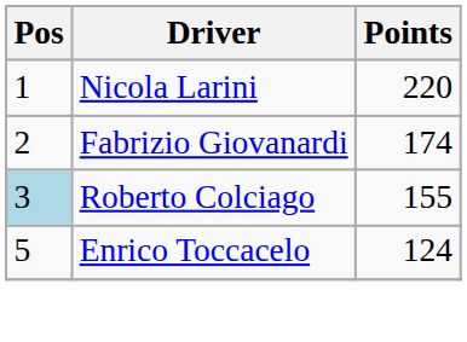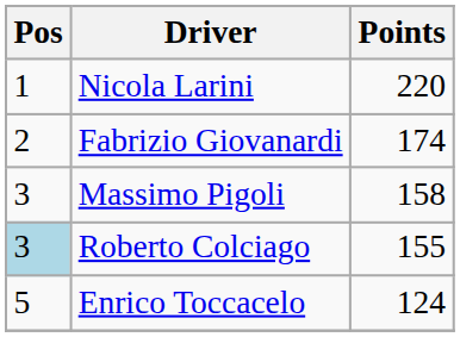 <table class="wikitable" style="font-size: 85%;">
 <tr>
 <th>Pos</th>
 <th>Driver</th>
 <th>Points</th>
 </tr>
 <tr>
 <td>1</td>
 <td> <a href='#'>Nicola Larini</a></td>
 <td style="text-align:right">220</td>
 </tr>
 <tr>
 <td>2</td>
 <td> <a href='#'>Fabrizio Giovanardi</a></td>
 <td style="text-align:right">174</td>
 </tr>
 <tr>
+<td>3</td>
+<td> <a href='#'>Massimo Pigoli</a></td>
+<td style="text-align:right">158</td>
+</tr>
+<tr>
 <td style="background: lightblue;">3</td>
 <td> <a href='#'>Roberto Colciago</a></td>
 <td style="text-align:right">155</td>
 </tr>
 <tr>
 <td>5</td>
 <td> <a href='#'>Enrico Toccacelo</a></td>
 <td style="text-align:right">124</td>
 </tr>
 <tr>
 </tr>
 </table>
